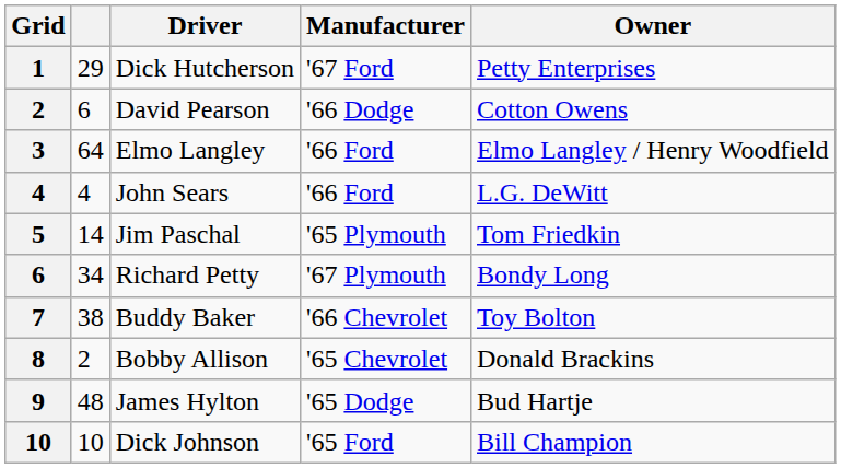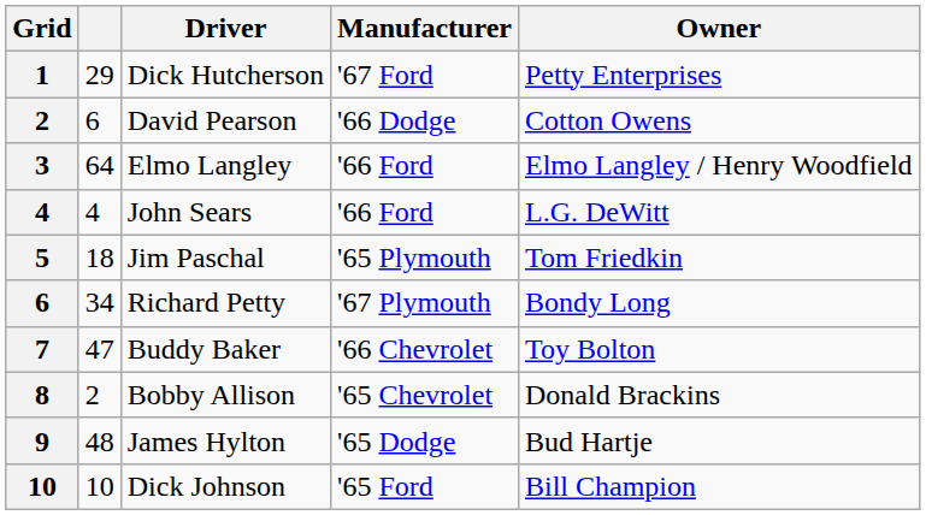 <table class="wikitable">
 <tr>
 <th>Grid</th>
 <th></th>
 <th>Driver</th>
 <th>Manufacturer</th>
 <th>Owner</th>
 </tr>
 <tr>
 <th>1</th>
 <td>29</td>
 <td>Dick Hutcherson</td>
 <td>'67 <a href='#'>Ford</a></td>
 <td><a href='#'>Petty Enterprises</a></td>
 </tr>
 <tr>
 <th>2</th>
 <td>6</td>
 <td>David Pearson</td>
 <td>'66 <a href='#'>Dodge</a></td>
 <td><a href='#'>Cotton Owens</a></td>
 </tr>
 <tr>
 <th>3</th>
 <td>64</td>
 <td>Elmo Langley</td>
 <td>'66 <a href='#'>Ford</a></td>
 <td><a href='#'>Elmo Langley</a> / Henry Woodfield</td>
 </tr>
 <tr>
 <th>4</th>
 <td>4</td>
 <td>John Sears</td>
 <td>'66 <a href='#'>Ford</a></td>
 <td><a href='#'>L.G. DeWitt</a></td>
 </tr>
 <tr>
 <th>5</th>
-<td>14</td>
+<td>18</td>
 <td>Jim Paschal</td>
 <td>'65 <a href='#'>Plymouth</a></td>
 <td><a href='#'>Tom Friedkin</a></td>
 </tr>
 <tr>
 <th>6</th>
 <td>34</td>
 <td>Richard Petty</td>
 <td>'67 <a href='#'>Plymouth</a></td>
 <td><a href='#'>Bondy Long</a></td>
 </tr>
 <tr>
 <th>7</th>
-<td>38</td>
+<td>47</td>
 <td>Buddy Baker</td>
 <td>'66 <a href='#'>Chevrolet</a></td>
 <td><a href='#'>Toy Bolton</a></td>
 </tr>
 <tr>
 <th>8</th>
 <td>2</td>
 <td>Bobby Allison</td>
 <td>'65 <a href='#'>Chevrolet</a></td>
 <td>Donald Brackins</td>
 </tr>
 <tr>
 <th>9</th>
 <td>48</td>
 <td>James Hylton</td>
 <td>'65 <a href='#'>Dodge</a></td>
 <td>Bud Hartje</td>
 </tr>
 <tr>
 <th>10</th>
 <td>10</td>
 <td>Dick Johnson</td>
 <td>'65 <a href='#'>Ford</a></td>
 <td><a href='#'>Bill Champion</a></td>
 </tr>
 </table>
